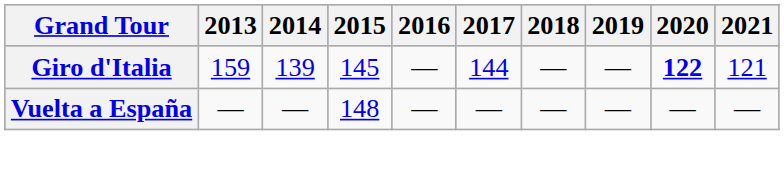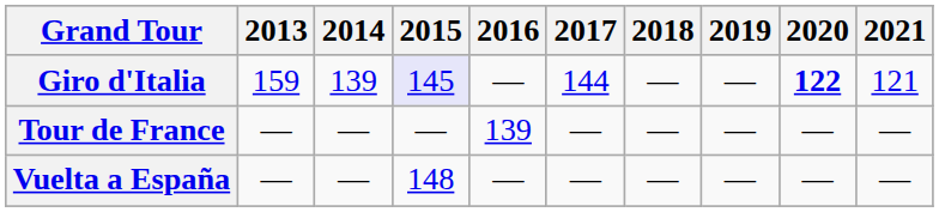 <table class="wikitable plainrowheaders">
 <tr>
 <th scope="col"><a href='#'>Grand Tour</a></th>
 <th scope="col">2013</th>
 <th scope="col">2014</th>
 <th scope="col">2015</th>
 <th scope="col">2016</th>
 <th scope="col">2017</th>
 <th scope="col">2018</th>
 <th scope="col">2019</th>
 <th scope="col">2020</th>
 <th scope="col">2021</th>
 </tr>
 <tr style="text-align:center;">
 <th scope="row"> <a href='#'>Giro d'Italia</a></th>
 <td><a href='#'>159</a></td>
 <td><a href='#'>139</a></td>
-<td><a href='#'>145</a></td>
+<td style="background: lavender;"><a href='#'>145</a></td>
 <td>—</td>
 <td><a href='#'>144</a></td>
 <td>—</td>
 <td>—</td>
 <td><strong><a href='#'>122</a></strong></td>
 <td><a href='#'>121</a></td>
+</tr>
+<tr style="text-align:center;">
+<th scope="row"> <a href='#'>Tour de France</a></th>
+<td>—</td>
+<td>—</td>
+<td>—</td>
+<td><a href='#'>139</a></td>
+<td>—</td>
+<td>—</td>
+<td>—</td>
+<td>—</td>
+<td>—</td>
 </tr>
 <tr style="text-align:center;">
 <th scope="row"> <a href='#'>Vuelta a España</a></th>
 <td>—</td>
 <td>—</td>
 <td><a href='#'>148</a></td>
 <td>—</td>
 <td>—</td>
 <td>—</td>
 <td>—</td>
 <td>—</td>
 <td>—</td>
 </tr>
 </table>
